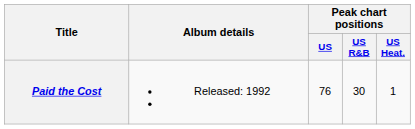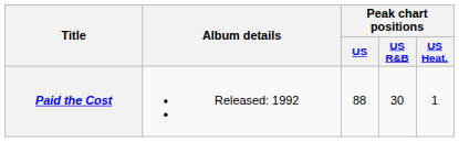 <table class="wikitable plainrowheaders" style="text-align:center;">
 <tr>
 <th rowspan="2" scope="col" style="width:11em;">Title</th>
 <th rowspan="2" scope="col" style="width:16em;">Album details</th>
 <th colspan="3" scope="col">Peak chart positions</th>
 </tr>
 <tr>
 <th style="width:3em;font-size:90%;"><a href='#'>US</a><br></th>
 <th style="width:3em;font-size:90%;"><a href='#'>US R&B</a><br></th>
 <th style="width:3em;font-size:90%;"><a href='#'>US Heat.</a><br></th>
 </tr>
 <tr>
 <th scope="row"><em><a href='#'>Paid the Cost</a></em></th>
 <td><br><ul><li>Released: 1992</li><li></li></ul></td>
-<td>76</td>
+<td>88</td>
 <td>30</td>
 <td>1</td>
 </tr>
 </table>
